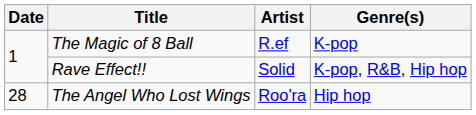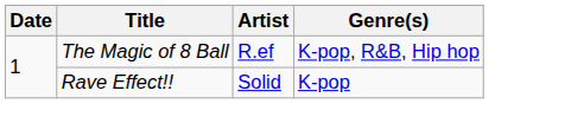 <table class="wikitable" style="text-align: left;">
 <tr>
 <th>Date</th>
 <th>Title</th>
 <th>Artist</th>
 <th>Genre(s)</th>
 </tr>
 <tr>
 <td rowspan="2">1</td>
 <td><em>The Magic of 8 Ball</em></td>
 <td><a href='#'>R.ef</a></td>
-<td><a href='#'>K-pop</a></td>
+<td><a href='#'>K-pop</a>, <a href='#'>R&B</a>, <a href='#'>Hip hop</a></td>
 </tr>
 <tr>
 <td><em>Rave Effect!!</em></td>
 <td><a href='#'>Solid</a></td>
-<td><a href='#'>K-pop</a>, <a href='#'>R&B</a>, <a href='#'>Hip hop</a></td>
-</tr>
-<tr>
-<td>28</td>
-<td><em>The Angel Who Lost Wings</em></td>
-<td><a href='#'>Roo'ra</a></td>
-<td><a href='#'>Hip hop</a></td>
+<td><a href='#'>K-pop</a></td>
 </tr>
 </table>
